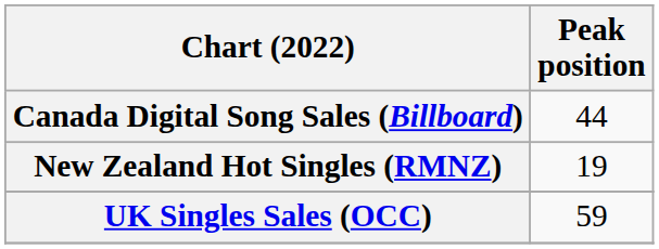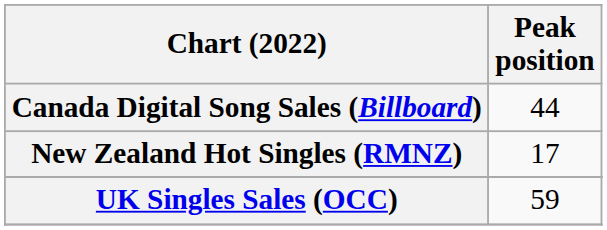 <table class="wikitable sortable plainrowheaders" style="text-align:center">
 <tr>
 <th scope="col">Chart (2022)</th>
 <th scope="col">Peak<br>position</th>
 </tr>
 <tr>
 <th scope="row">Canada Digital Song Sales (<em><a href='#'>Billboard</a></em>)</th>
 <td>44</td>
 </tr>
 <tr>
 <th scope="row">New Zealand Hot Singles (<a href='#'>RMNZ</a>)</th>
-<td>19</td>
+<td>17</td>
 </tr>
 <tr>
 </tr>
 <tr>
 <th scope="row"><a href='#'>UK Singles Sales</a> (<a href='#'>OCC</a>)</th>
 <td>59</td>
 </tr>
 <tr>
 </tr>
 <tr>
 </tr>
 <tr>
 </tr>
 </table>
